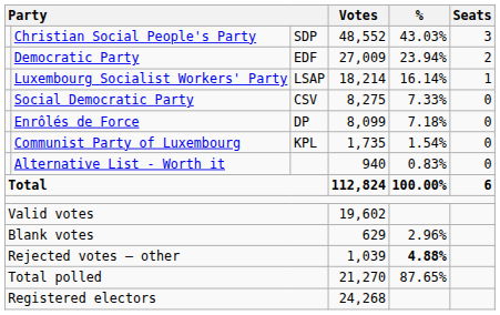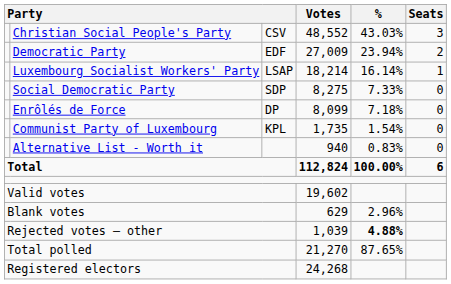 <table class="wikitable" border="1" style="text-align:right;">
 <tr>
 <th style="text-align:left;" valign=bottom colspan=3>Party</th>
 <th align=center valign=bottom width="50">Votes</th>
 <th align=center valign=bottom width="50">%</th>
 <th align=center>Seats</th>
 </tr>
 <tr>
 <td></td>
 <td align=left><a href='#'>Christian Social People's Party</a></td>
-<td align=left>SDP</td>
+<td align=left>CSV</td>
 <td>48,552</td>
 <td>43.03%</td>
 <td>3</td>
 </tr>
 <tr>
 <td></td>
 <td align=left><a href='#'>Democratic Party</a></td>
 <td align=left>EDF</td>
 <td>27,009</td>
 <td>23.94%</td>
 <td>2</td>
 </tr>
 <tr>
 <td></td>
 <td align=left><a href='#'>Luxembourg Socialist Workers' Party</a></td>
 <td align=left>LSAP</td>
 <td>18,214</td>
 <td>16.14%</td>
 <td>1</td>
 </tr>
 <tr>
 <td></td>
 <td align=left><a href='#'>Social Democratic Party</a></td>
-<td align=left>CSV</td>
+<td align=left>SDP</td>
 <td>8,275</td>
 <td>7.33%</td>
 <td>0</td>
 </tr>
 <tr>
 <td></td>
 <td align=left><a href='#'>Enrôlés de Force</a></td>
 <td align=left>DP</td>
 <td>8,099</td>
 <td>7.18%</td>
 <td>0</td>
 </tr>
 <tr>
 <td></td>
 <td align=left><a href='#'>Communist Party of Luxembourg</a></td>
 <td align=left>KPL</td>
 <td>1,735</td>
 <td>1.54%</td>
 <td>0</td>
 </tr>
 <tr>
 <td></td>
 <td align=left><a href='#'>Alternative List - Worth it</a></td>
 <td align=left></td>
 <td>940</td>
 <td>0.83%</td>
 <td>0</td>
 </tr>
 <tr style="font-weight:bold">
 <td align=left colspan=3>Total</td>
 <td>112,824</td>
 <td>100.00%</td>
 <td>6</td>
 </tr>
 <tr>
 <td colspan=6 height="2"></td>
 </tr>
 <tr>
 <td align=left colspan=3>Valid votes</td>
 <td>19,602</td>
 <td></td>
 <td></td>
 </tr>
 <tr>
 <td align=left colspan=3>Blank votes</td>
 <td>629</td>
 <td>2.96%</td>
 <td></td>
 </tr>
 <tr>
 <td align=left colspan=3>Rejected votes – other</td>
 <td>1,039</td>
 <td><strong>4.88%</strong></td>
 <td></td>
 </tr>
 <tr>
 <td align=left colspan=3>Total polled</td>
 <td>21,270</td>
 <td>87.65%</td>
 <td></td>
 </tr>
 <tr>
 <td align=left colspan=3>Registered electors</td>
 <td>24,268</td>
 <td></td>
 <td></td>
 </tr>
 </table>
